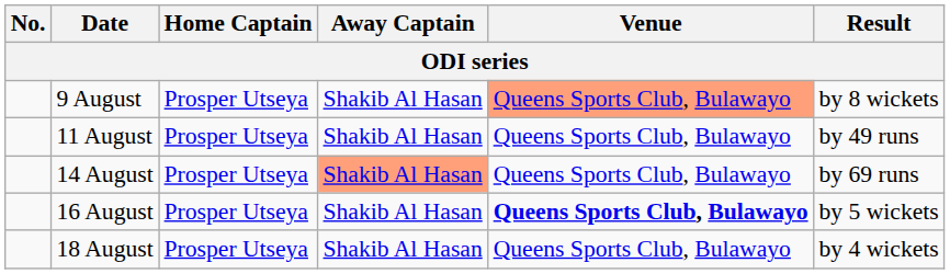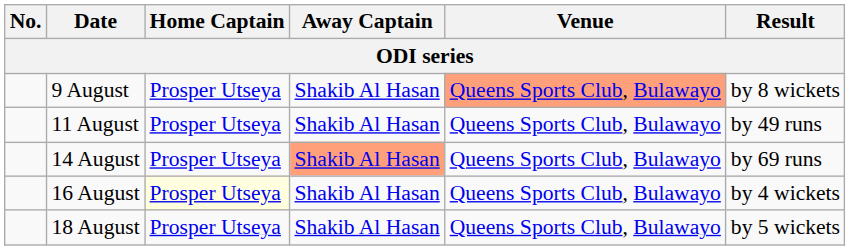 <table class="wikitable">
 <tr>
 <th>No.</th>
 <th>Date</th>
 <th>Home Captain</th>
 <th>Away Captain</th>
 <th>Venue</th>
 <th>Result</th>
 </tr>
 <tr>
 <th colspan="9">ODI series</th>
 </tr>
 <tr>
 <td></td>
 <td>9 August</td>
 <td><a href='#'>Prosper Utseya</a></td>
 <td><a href='#'>Shakib Al Hasan</a></td>
 <td style="background: lightsalmon;"><a href='#'>Queens Sports Club</a>, <a href='#'>Bulawayo</a></td>
 <td> by 8 wickets</td>
 </tr>
 <tr>
 <td></td>
 <td>11 August</td>
 <td><a href='#'>Prosper Utseya</a></td>
 <td><a href='#'>Shakib Al Hasan</a></td>
 <td><a href='#'>Queens Sports Club</a>, <a href='#'>Bulawayo</a></td>
 <td> by 49 runs</td>
 </tr>
 <tr>
 <td></td>
 <td>14 August</td>
 <td><a href='#'>Prosper Utseya</a></td>
 <td style="background: lightsalmon;"><a href='#'>Shakib Al Hasan</a></td>
 <td><a href='#'>Queens Sports Club</a>, <a href='#'>Bulawayo</a></td>
 <td> by 69 runs</td>
 </tr>
 <tr>
 <td></td>
 <td>16 August</td>
-<td><a href='#'>Prosper Utseya</a></td>
+<td style="background: lightyellow;"><a href='#'>Prosper Utseya</a></td>
 <td><a href='#'>Shakib Al Hasan</a></td>
-<td><strong><a href='#'>Queens Sports Club</a>, <a href='#'>Bulawayo</a></strong></td>
-<td> by 5 wickets</td>
+<td><a href='#'>Queens Sports Club</a>, <a href='#'>Bulawayo</a></td>
+<td> by 4 wickets</td>
 </tr>
 <tr>
 <td></td>
 <td>18 August</td>
 <td><a href='#'>Prosper Utseya</a></td>
 <td><a href='#'>Shakib Al Hasan</a></td>
 <td><a href='#'>Queens Sports Club</a>, <a href='#'>Bulawayo</a></td>
-<td> by 4 wickets</td>
+<td> by 5 wickets</td>
 </tr>
 </table>
